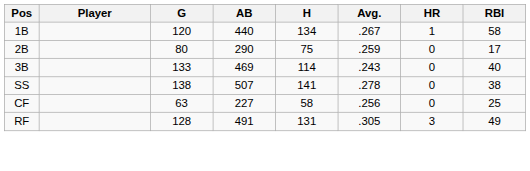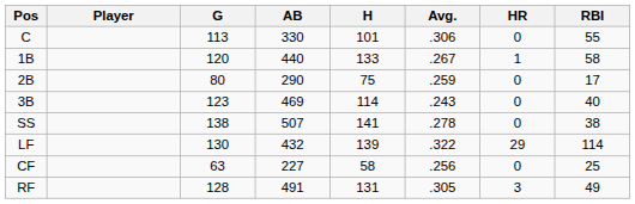 <table class="wikitable sortable">
 <tr>
 <th bgcolor="#DDDDFF" width="5%">Pos</th>
 <th bgcolor="#DDDDFF" width="16%">Player</th>
 <th bgcolor="#DDDDFF" width="9%">G</th>
 <th bgcolor="#DDDDFF" width="9%">AB</th>
 <th bgcolor="#DDDDFF" width="9%">H</th>
 <th bgcolor="#DDDDFF" width="9%">Avg.</th>
 <th bgcolor="#DDDDFF" width="9%">HR</th>
 <th bgcolor="#DDDDFF" width="9%">RBI</th>
 </tr>
 <tr align="center">
+<td>C</td>
+<td></td>
+<td>113</td>
+<td>330</td>
+<td>101</td>
+<td>.306</td>
+<td>0</td>
+<td>55</td>
+</tr>
+<tr align="center">
 <td>1B</td>
 <td></td>
 <td>120</td>
 <td>440</td>
-<td>134</td>
+<td>133</td>
 <td>.267</td>
 <td>1</td>
 <td>58</td>
 </tr>
 <tr align="center">
 <td>2B</td>
 <td></td>
 <td>80</td>
 <td>290</td>
 <td>75</td>
 <td>.259</td>
 <td>0</td>
 <td>17</td>
 </tr>
 <tr align="center">
 <td>3B</td>
 <td></td>
-<td>133</td>
+<td>123</td>
 <td>469</td>
 <td>114</td>
 <td>.243</td>
 <td>0</td>
 <td>40</td>
 </tr>
 <tr align="center">
 <td>SS</td>
 <td></td>
 <td>138</td>
 <td>507</td>
 <td>141</td>
 <td>.278</td>
 <td>0</td>
 <td>38</td>
+</tr>
+<tr align="center">
+<td>LF</td>
+<td></td>
+<td>130</td>
+<td>432</td>
+<td>139</td>
+<td>.322</td>
+<td>29</td>
+<td>114</td>
 </tr>
 <tr align="center">
 <td>CF</td>
 <td></td>
 <td>63</td>
 <td>227</td>
 <td>58</td>
 <td>.256</td>
 <td>0</td>
 <td>25</td>
 </tr>
 <tr align="center">
 <td>RF</td>
 <td></td>
 <td>128</td>
 <td>491</td>
 <td>131</td>
 <td>.305</td>
 <td>3</td>
 <td>49</td>
 </tr>
 </table>
